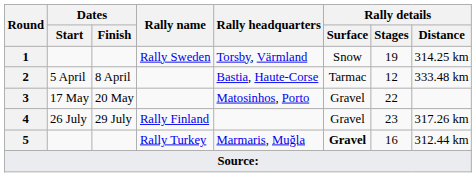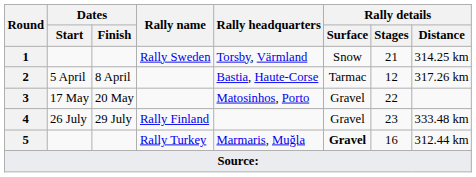 <table class="wikitable" style="font-size: 85%;">
 <tr>
 <th rowspan="2">Round</th>
 <th colspan="2">Dates</th>
 <th rowspan="2">Rally name</th>
 <th rowspan="2">Rally headquarters</th>
 <th colspan="3">Rally details</th>
 </tr>
 <tr>
 <th>Start</th>
 <th>Finish</th>
 <th>Surface</th>
 <th>Stages</th>
 <th>Distance</th>
 </tr>
 <tr>
 <th>1</th>
 <td></td>
 <td></td>
 <td> <a href='#'>Rally Sweden</a></td>
 <td><a href='#'>Torsby</a>, <a href='#'>Värmland</a></td>
 <td align=center>Snow</td>
-<td align=center>19</td>
+<td align=center>21</td>
 <td align=center>314.25 km</td>
 </tr>
 <tr>
 <th>2</th>
 <td>5 April</td>
 <td>8 April</td>
 <td></td>
 <td><a href='#'>Bastia</a>, <a href='#'>Haute-Corse</a></td>
 <td align=center>Tarmac</td>
 <td align=center>12</td>
-<td align=center>333.48 km</td>
+<td align=center>317.26 km</td>
 </tr>
 <tr>
 <th>3</th>
 <td>17 May</td>
 <td>20 May</td>
 <td></td>
 <td><a href='#'>Matosinhos</a>, <a href='#'>Porto</a></td>
 <td align=center>Gravel</td>
 <td align=center>22</td>
 <td align=center></td>
 </tr>
 <tr>
 <th>4</th>
 <td>26 July</td>
 <td>29 July</td>
 <td> <a href='#'>Rally Finland</a></td>
 <td></td>
 <td align=center>Gravel</td>
 <td align=center>23</td>
-<td align=center>317.26 km</td>
+<td align=center>333.48 km</td>
 </tr>
 <tr>
 <th>5</th>
 <td></td>
 <td></td>
 <td> <a href='#'>Rally Turkey</a></td>
 <td><a href='#'>Marmaris</a>, <a href='#'>Muğla</a></td>
 <td align=center><strong>Gravel</strong></td>
 <td align=center>16</td>
 <td align=center>312.44 km</td>
 </tr>
 <tr>
 <td style="background-color:#EAECF0; text-align:center" colspan="8"><strong>Source:</strong></td>
 </tr>
 </table>
